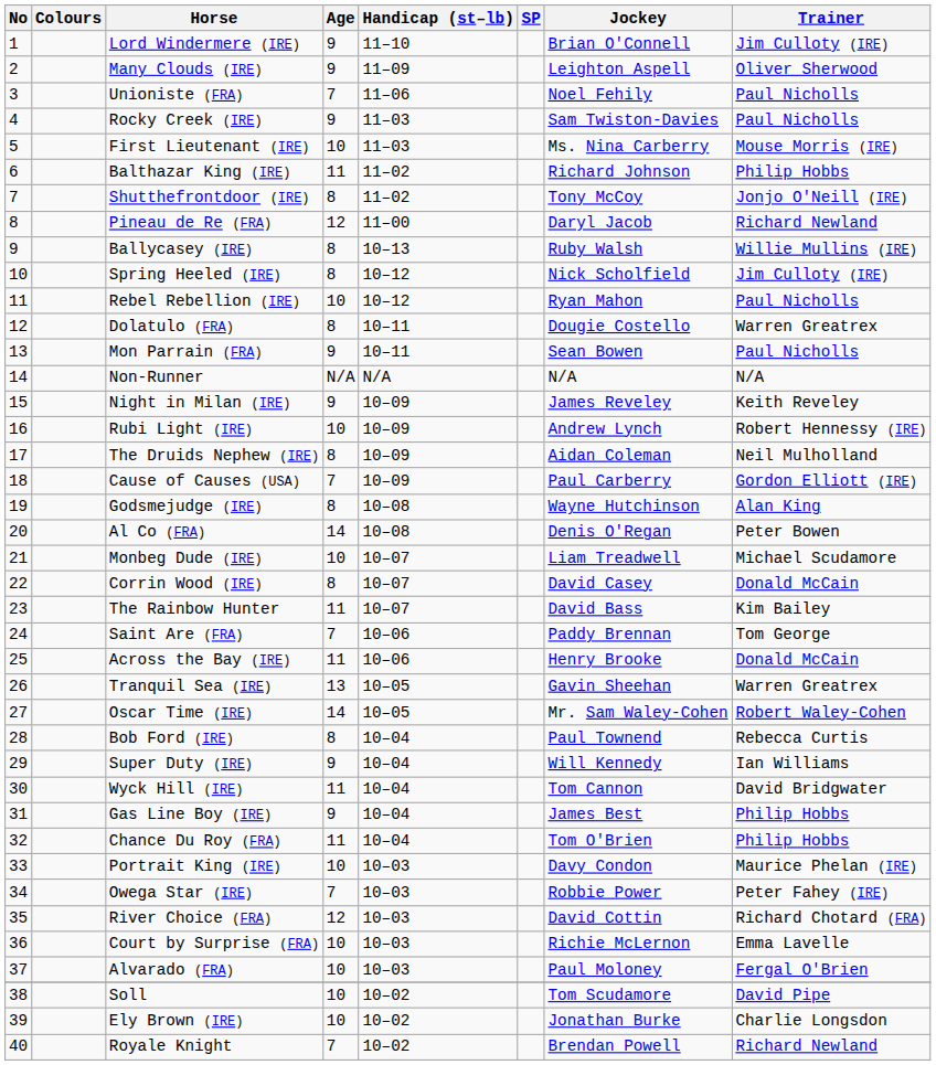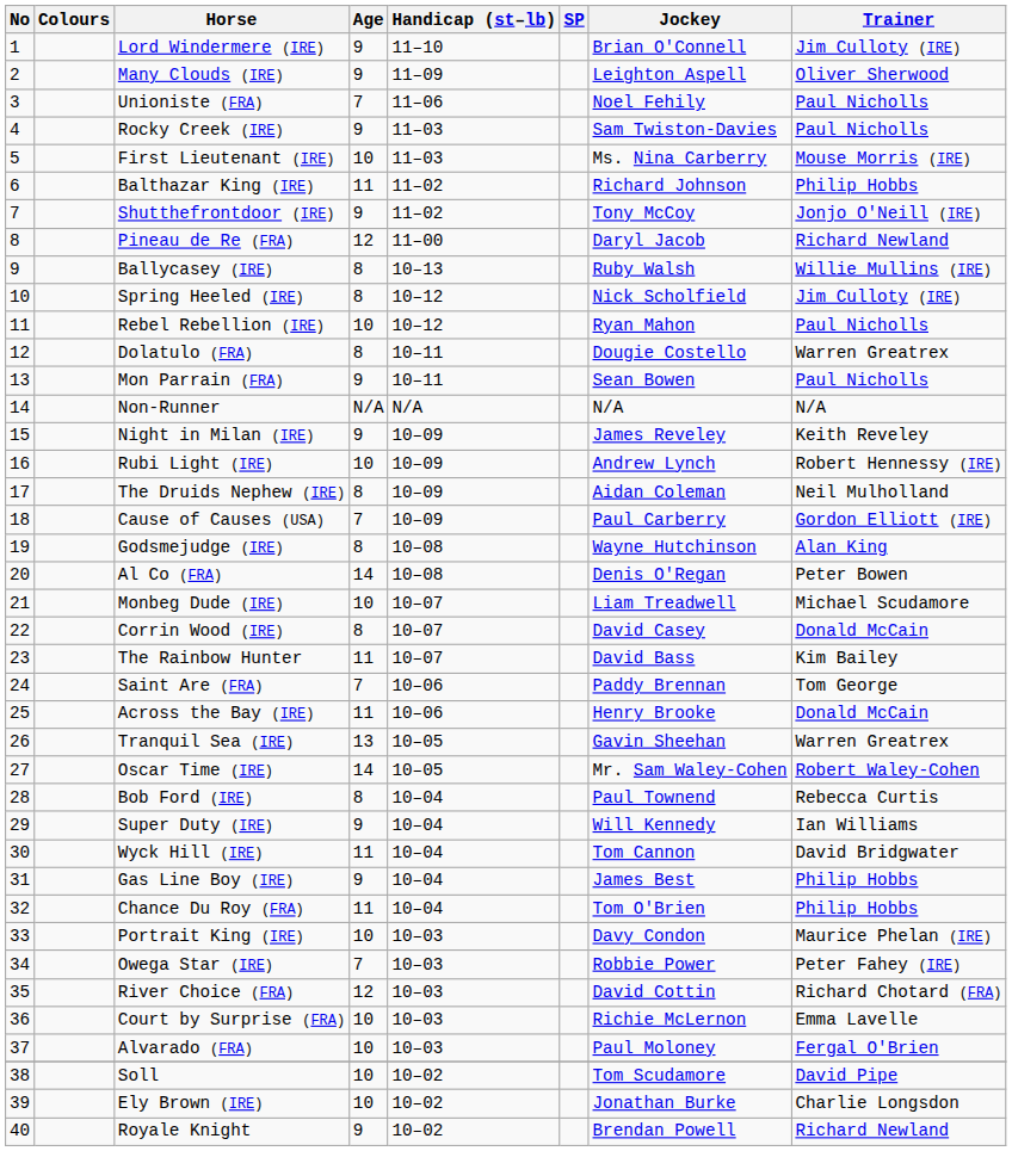 <table class="wikitable sortable">
 <tr>
 <th>No</th>
 <th class="unsortable">Colours</th>
 <th>Horse</th>
 <th>Age</th>
 <th>Handicap (<a href='#'>st</a>–<a href='#'>lb</a>)</th>
 <th><a href='#'>SP</a></th>
 <th>Jockey</th>
 <th><a href='#'>Trainer</a></th>
 </tr>
 <tr>
 <td>1</td>
 <td></td>
 <td><a href='#'>Lord Windermere</a> <small>(<a href='#'>IRE</a>)</small></td>
 <td>9</td>
 <td>11–10</td>
 <td></td>
 <td><a href='#'>Brian O'Connell</a></td>
 <td><a href='#'>Jim Culloty</a> <small>(<a href='#'>IRE</a>)</small></td>
 </tr>
 <tr>
 <td>2</td>
 <td align="center"></td>
 <td><a href='#'>Many Clouds</a> <small>(<a href='#'>IRE</a>)</small></td>
 <td>9</td>
 <td>11–09</td>
 <td></td>
 <td><a href='#'>Leighton Aspell</a></td>
 <td><a href='#'>Oliver Sherwood</a></td>
 </tr>
 <tr>
 <td>3</td>
 <td align="center"></td>
 <td>Unioniste <small>(<a href='#'>FRA</a>)</small></td>
 <td>7</td>
 <td>11–06</td>
 <td></td>
 <td><a href='#'>Noel Fehily</a></td>
 <td><a href='#'>Paul Nicholls</a></td>
 </tr>
 <tr>
 <td>4</td>
 <td align="center"></td>
 <td>Rocky Creek <small>(<a href='#'>IRE</a>)</small></td>
 <td>9</td>
 <td>11–03</td>
 <td></td>
 <td><a href='#'>Sam Twiston-Davies</a></td>
 <td><a href='#'>Paul Nicholls</a></td>
 </tr>
 <tr>
 <td>5</td>
 <td align="center"></td>
 <td>First Lieutenant <small>(<a href='#'>IRE</a>)</small></td>
 <td>10</td>
 <td>11–03</td>
 <td></td>
 <td>Ms. <a href='#'>Nina Carberry</a></td>
 <td><a href='#'>Mouse Morris</a> <small>(<a href='#'>IRE</a>)</small></td>
 </tr>
 <tr>
 <td>6</td>
 <td align="center"></td>
 <td>Balthazar King <small>(<a href='#'>IRE</a>)</small></td>
 <td>11</td>
 <td>11–02</td>
 <td></td>
 <td><a href='#'>Richard Johnson</a></td>
 <td><a href='#'>Philip Hobbs</a></td>
 </tr>
 <tr>
 <td>7</td>
 <td align="center"></td>
 <td><a href='#'>Shutthefrontdoor</a> <small>(<a href='#'>IRE</a>)</small></td>
-<td>8</td>
+<td>9</td>
 <td>11–02</td>
 <td></td>
 <td><a href='#'>Tony McCoy</a></td>
 <td><a href='#'>Jonjo O'Neill</a> <small>(<a href='#'>IRE</a>)</small></td>
 </tr>
 <tr>
 <td>8</td>
 <td align="center"></td>
 <td><a href='#'>Pineau de Re</a> <small>(<a href='#'>FRA</a>)</small></td>
 <td>12</td>
 <td>11–00</td>
 <td></td>
 <td><a href='#'>Daryl Jacob</a></td>
 <td><a href='#'>Richard Newland</a></td>
 </tr>
 <tr>
 <td>9</td>
 <td align="center"></td>
 <td>Ballycasey <small>(<a href='#'>IRE</a>)</small></td>
 <td>8</td>
 <td>10–13</td>
 <td></td>
 <td><a href='#'>Ruby Walsh</a></td>
 <td><a href='#'>Willie Mullins</a> <small>(<a href='#'>IRE</a>)</small></td>
 </tr>
 <tr>
 <td>10</td>
 <td align="center"></td>
 <td>Spring Heeled <small>(<a href='#'>IRE</a>)</small></td>
 <td>8</td>
 <td>10–12</td>
 <td></td>
 <td><a href='#'>Nick Scholfield</a></td>
 <td><a href='#'>Jim Culloty</a> <small>(<a href='#'>IRE</a>)</small></td>
 </tr>
 <tr>
 <td>11</td>
 <td></td>
 <td>Rebel Rebellion <small>(<a href='#'>IRE</a>)</small></td>
 <td>10</td>
 <td>10–12</td>
 <td></td>
 <td><a href='#'>Ryan Mahon</a></td>
 <td><a href='#'>Paul Nicholls</a></td>
 </tr>
 <tr>
 <td>12</td>
 <td></td>
 <td>Dolatulo <small>(<a href='#'>FRA</a>)</small></td>
 <td>8</td>
 <td>10–11</td>
 <td></td>
 <td><a href='#'>Dougie Costello</a></td>
 <td>Warren Greatrex</td>
 </tr>
 <tr>
 <td>13</td>
 <td></td>
 <td>Mon Parrain <small>(<a href='#'>FRA</a>)</small></td>
 <td>9</td>
 <td>10–11</td>
 <td></td>
 <td><a href='#'>Sean Bowen</a></td>
 <td><a href='#'>Paul Nicholls</a></td>
 </tr>
 <tr>
 <td>14</td>
 <td></td>
 <td>Non-Runner</td>
 <td>N/A</td>
 <td>N/A</td>
 <td></td>
 <td>N/A</td>
 <td>N/A</td>
 </tr>
 <tr>
 <td>15</td>
 <td></td>
 <td>Night in Milan <small>(<a href='#'>IRE</a>)</small></td>
 <td>9</td>
 <td>10–09</td>
 <td></td>
 <td><a href='#'>James Reveley</a></td>
 <td>Keith Reveley</td>
 </tr>
 <tr>
 <td>16</td>
 <td></td>
 <td>Rubi Light <small>(<a href='#'>IRE</a>)</small></td>
 <td>10</td>
 <td>10–09</td>
 <td></td>
 <td><a href='#'>Andrew Lynch</a></td>
 <td>Robert Hennessy <small>(<a href='#'>IRE</a>)</small></td>
 </tr>
 <tr>
 <td>17</td>
 <td></td>
 <td>The Druids Nephew <small>(<a href='#'>IRE</a>)</small></td>
 <td>8</td>
 <td>10–09</td>
 <td></td>
 <td><a href='#'>Aidan Coleman</a></td>
 <td>Neil Mulholland</td>
 </tr>
 <tr>
 <td>18</td>
 <td align="center"></td>
 <td>Cause of Causes <small>(USA)</small></td>
 <td>7</td>
 <td>10–09</td>
 <td></td>
 <td><a href='#'>Paul Carberry</a></td>
 <td><a href='#'>Gordon Elliott</a> <small>(<a href='#'>IRE</a>)</small></td>
 </tr>
 <tr>
 <td>19</td>
 <td></td>
 <td>Godsmejudge <small>(<a href='#'>IRE</a>)</small></td>
 <td>8</td>
 <td>10–08</td>
 <td></td>
 <td><a href='#'>Wayne Hutchinson</a></td>
 <td><a href='#'>Alan King</a></td>
 </tr>
 <tr>
 <td>20</td>
 <td></td>
 <td>Al Co <small>(<a href='#'>FRA</a>)</small></td>
 <td>14</td>
 <td>10–08</td>
 <td></td>
 <td><a href='#'>Denis O'Regan</a></td>
 <td>Peter  Bowen</td>
 </tr>
 <tr>
 <td>21</td>
 <td align="center"></td>
 <td>Monbeg Dude <small>(<a href='#'>IRE</a>)</small></td>
 <td>10</td>
 <td>10–07</td>
 <td></td>
 <td><a href='#'>Liam Treadwell</a></td>
 <td>Michael Scudamore</td>
 </tr>
 <tr>
 <td>22</td>
 <td></td>
 <td>Corrin Wood <small>(<a href='#'>IRE</a>)</small></td>
 <td>8</td>
 <td>10–07</td>
 <td></td>
 <td><a href='#'>David Casey</a></td>
 <td><a href='#'>Donald McCain</a></td>
 </tr>
 <tr>
 <td>23</td>
 <td align="center"></td>
 <td>The Rainbow Hunter</td>
 <td>11</td>
 <td>10–07</td>
 <td></td>
 <td><a href='#'>David Bass</a></td>
 <td>Kim Bailey</td>
 </tr>
 <tr>
 <td>24</td>
 <td align="center"></td>
 <td>Saint Are <small>(<a href='#'>FRA</a>)</small></td>
 <td>7</td>
 <td>10–06</td>
 <td></td>
 <td><a href='#'>Paddy Brennan</a></td>
 <td>Tom George</td>
 </tr>
 <tr>
 <td>25</td>
 <td align="center"></td>
 <td>Across the Bay <small>(<a href='#'>IRE</a>)</small></td>
 <td>11</td>
 <td>10–06</td>
 <td></td>
 <td><a href='#'>Henry Brooke</a></td>
 <td><a href='#'>Donald McCain</a></td>
 </tr>
 <tr>
 <td>26</td>
 <td></td>
 <td>Tranquil Sea <small>(<a href='#'>IRE</a>)</small></td>
 <td>13</td>
 <td>10–05</td>
 <td></td>
 <td><a href='#'>Gavin Sheehan</a></td>
 <td>Warren Greatrex</td>
 </tr>
 <tr>
 <td>27</td>
 <td align="center"></td>
 <td>Oscar Time <small>(<a href='#'>IRE</a>)</small></td>
 <td>14</td>
 <td>10–05</td>
 <td></td>
 <td>Mr. <a href='#'>Sam Waley-Cohen</a></td>
 <td><a href='#'>Robert Waley-Cohen</a></td>
 </tr>
 <tr>
 <td>28</td>
 <td></td>
 <td>Bob Ford <small>(<a href='#'>IRE</a>)</small></td>
 <td>8</td>
 <td>10–04</td>
 <td></td>
 <td><a href='#'>Paul Townend</a></td>
 <td>Rebecca Curtis</td>
 </tr>
 <tr>
 <td>29</td>
 <td align="center"></td>
 <td>Super Duty <small>(<a href='#'>IRE</a>)</small></td>
 <td>9</td>
 <td>10–04</td>
 <td></td>
 <td><a href='#'>Will Kennedy</a></td>
 <td>Ian Williams</td>
 </tr>
 <tr>
 <td>30</td>
 <td align="center"></td>
 <td>Wyck Hill <small>(<a href='#'>IRE</a>)</small></td>
 <td>11</td>
 <td>10–04</td>
 <td></td>
 <td><a href='#'>Tom Cannon</a></td>
 <td>David Bridgwater</td>
 </tr>
 <tr>
 <td>31</td>
 <td></td>
 <td>Gas Line Boy <small>(<a href='#'>IRE</a>)</small></td>
 <td>9</td>
 <td>10–04</td>
 <td></td>
 <td><a href='#'>James Best</a></td>
 <td><a href='#'>Philip Hobbs</a></td>
 </tr>
 <tr>
 <td>32</td>
 <td align="center"></td>
 <td>Chance Du Roy <small>(<a href='#'>FRA</a>)</small></td>
 <td>11</td>
 <td>10–04</td>
 <td></td>
 <td><a href='#'>Tom O'Brien</a></td>
 <td><a href='#'>Philip Hobbs</a></td>
 </tr>
 <tr>
 <td>33</td>
 <td></td>
 <td>Portrait King <small>(<a href='#'>IRE</a>)</small></td>
 <td>10</td>
 <td>10–03</td>
 <td></td>
 <td><a href='#'>Davy Condon</a></td>
 <td>Maurice Phelan <small>(<a href='#'>IRE</a>)</small></td>
 </tr>
 <tr>
 <td>34</td>
 <td></td>
 <td>Owega Star <small>(<a href='#'>IRE</a>)</small></td>
 <td>7</td>
 <td>10–03</td>
 <td></td>
 <td><a href='#'>Robbie Power</a></td>
 <td>Peter Fahey <small>(<a href='#'>IRE</a>)</small></td>
 </tr>
 <tr>
 <td>35</td>
 <td></td>
 <td>River Choice <small>(<a href='#'>FRA</a>)</small></td>
 <td>12</td>
 <td>10–03</td>
 <td></td>
 <td><a href='#'>David Cottin</a></td>
 <td>Richard Chotard <small>(<a href='#'>FRA</a>)</small></td>
 </tr>
 <tr>
 <td>36</td>
 <td></td>
 <td>Court by Surprise <small>(<a href='#'>FRA</a>)</small></td>
 <td>10</td>
 <td>10–03</td>
 <td></td>
 <td><a href='#'>Richie McLernon</a></td>
 <td>Emma Lavelle</td>
 </tr>
 <tr>
 <td>37</td>
 <td align="center"></td>
 <td>Alvarado <small>(<a href='#'>FRA</a>)</small></td>
 <td>10</td>
 <td>10–03</td>
 <td></td>
 <td><a href='#'>Paul Moloney</a></td>
 <td><a href='#'>Fergal O'Brien</a></td>
 </tr>
 <tr>
 </tr>
 <tr>
 <td>38</td>
 <td></td>
 <td>Soll</td>
 <td>10</td>
 <td>10–02</td>
 <td></td>
 <td><a href='#'>Tom Scudamore</a></td>
 <td><a href='#'>David Pipe</a></td>
 </tr>
 <tr>
 <td>39</td>
 <td></td>
 <td>Ely Brown <small>(<a href='#'>IRE</a>)</small></td>
 <td>10</td>
 <td>10–02</td>
 <td></td>
 <td><a href='#'>Jonathan Burke</a></td>
 <td>Charlie Longsdon</td>
 </tr>
 <tr>
 <td>40</td>
 <td></td>
 <td>Royale Knight</td>
-<td>7</td>
+<td>9</td>
 <td>10–02</td>
 <td></td>
 <td><a href='#'>Brendan Powell</a></td>
 <td><a href='#'>Richard Newland</a></td>
 </tr>
 </table>
